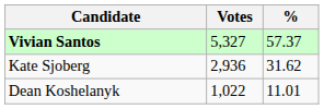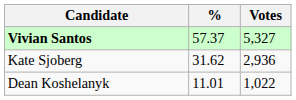 <table class="wikitable sortable">
 <tr>
 <th width="200px">Candidate</th>
+<th width="50px">%</th>
 <th width="50px">Votes</th>
-<th width="50px">%</th>
 </tr>
 <tr style="text-align:left; background:#cfc;">
 <td><strong>Vivian Santos</strong></td>
+<td>57.37</td>
 <td>5,327</td>
-<td>57.37</td>
 </tr>
 <tr>
 <td>Kate Sjoberg</td>
+<td>31.62</td>
 <td>2,936</td>
-<td>31.62</td>
 </tr>
 <tr>
 <td>Dean Koshelanyk</td>
+<td>11.01</td>
 <td>1,022</td>
-<td>11.01</td>
 </tr>
 </table>
